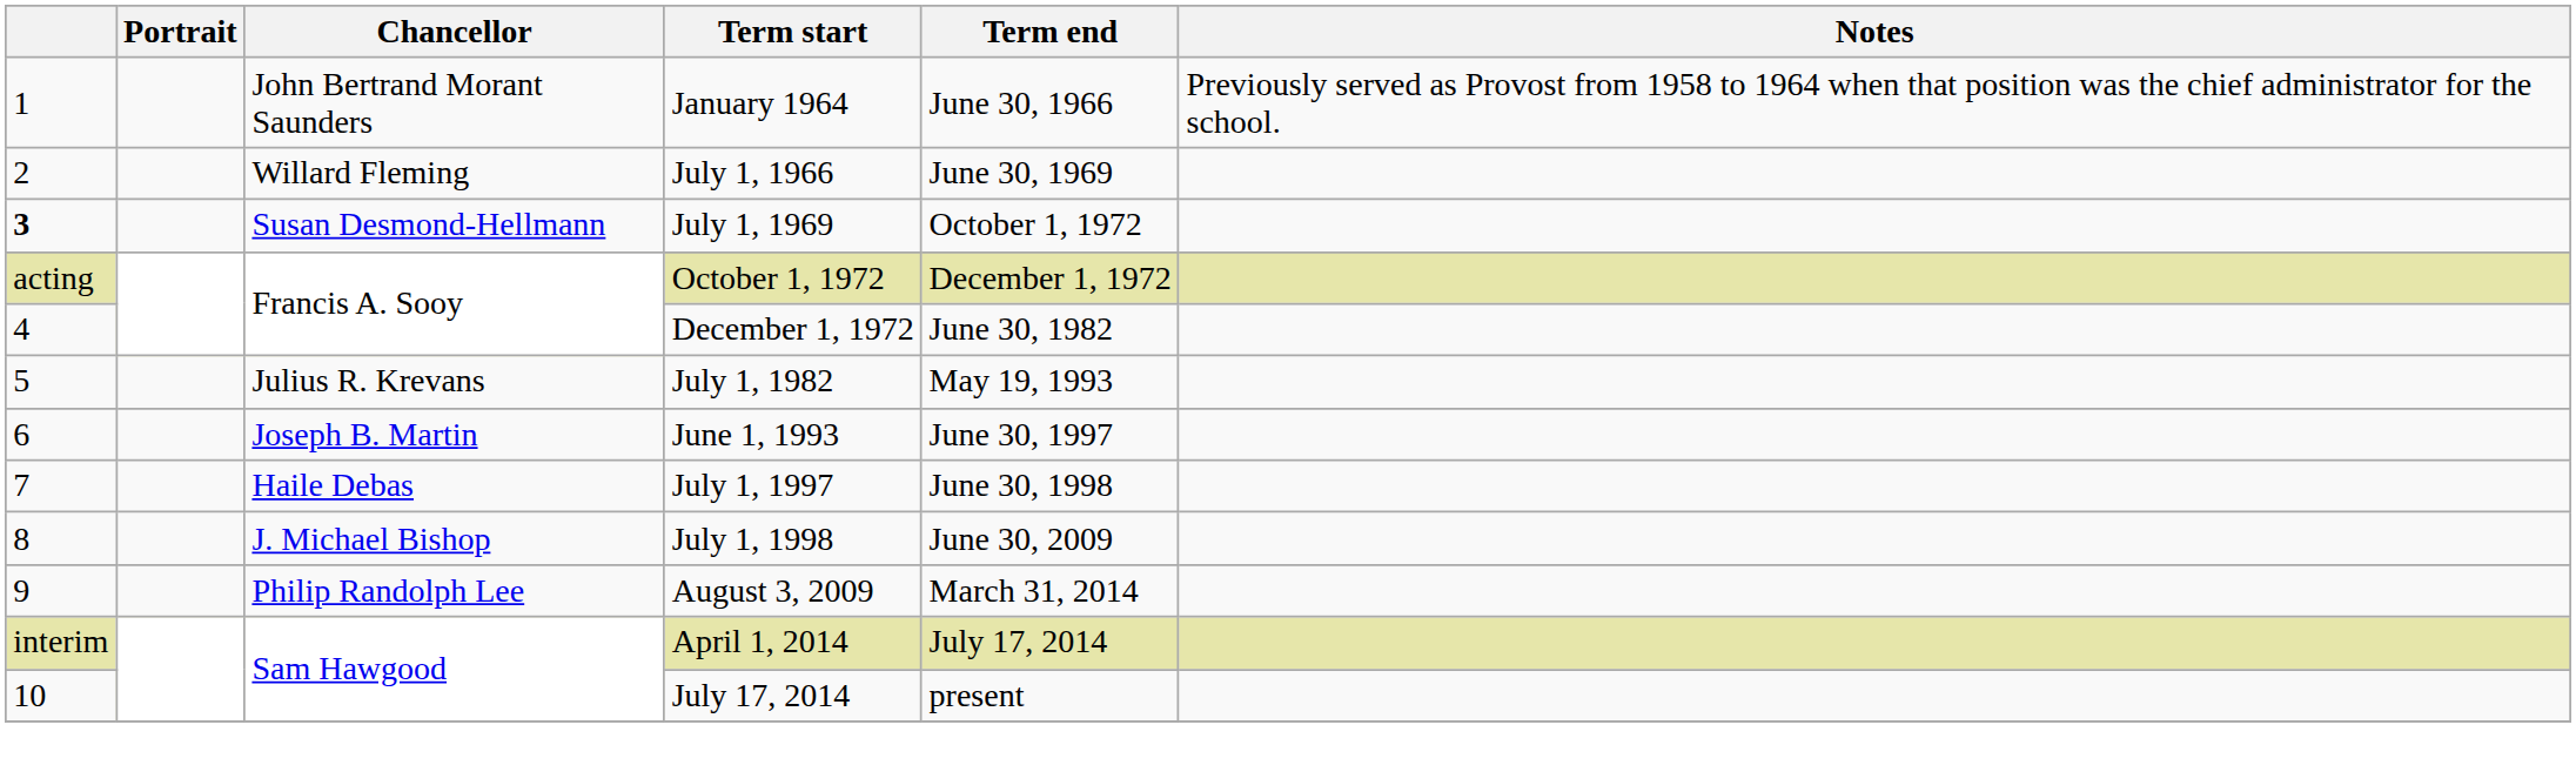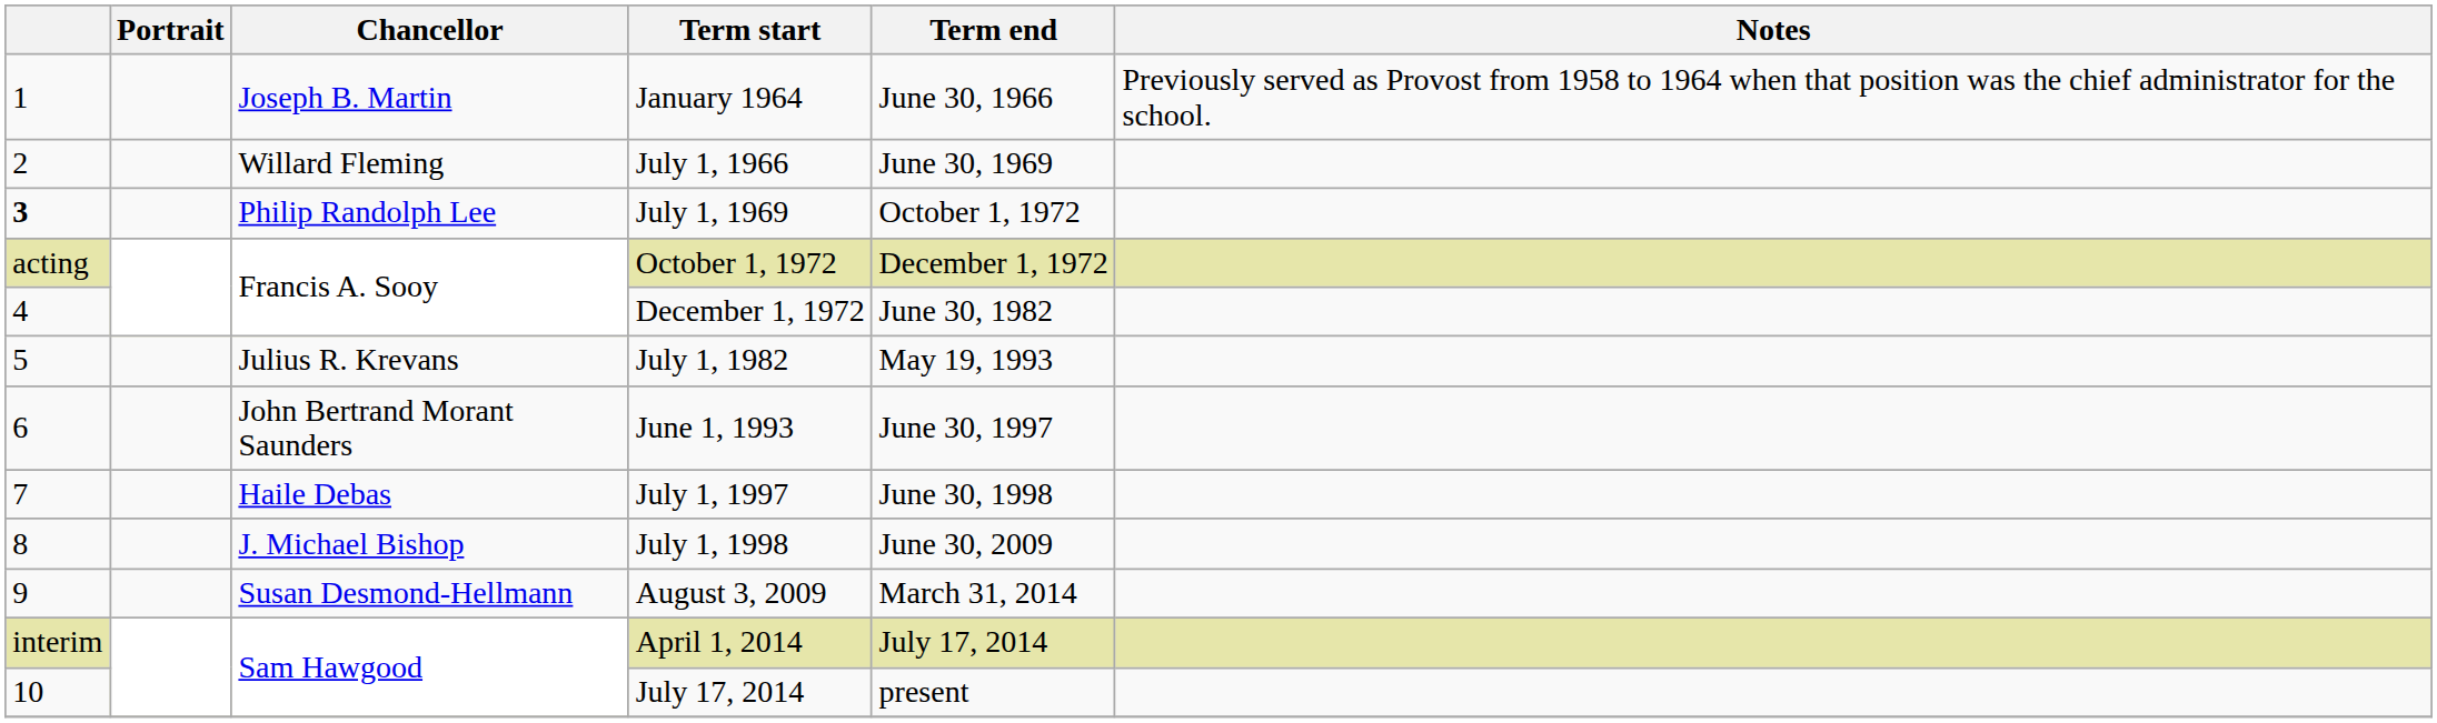 <table class=wikitable style="text-align:left">
 <tr>
 <th></th>
 <th>Portrait</th>
 <th>Chancellor</th>
 <th>Term start</th>
 <th>Term end</th>
 <th>Notes</th>
 </tr>
 <tr>
 <td>1</td>
 <td></td>
-<td>John Bertrand  Morant Saunders</td>
+<td><a href='#'>Joseph B. Martin</a></td>
 <td>January 1964</td>
 <td>June 30, 1966</td>
 <td>Previously served as Provost from 1958 to 1964 when that position was the chief administrator for the school.</td>
 </tr>
 <tr>
 <td>2</td>
 <td></td>
 <td>Willard Fleming</td>
 <td>July 1, 1966</td>
 <td>June 30, 1969</td>
 <td></td>
 </tr>
 <tr>
 <td><strong>3</strong></td>
 <td></td>
-<td><a href='#'>Susan Desmond-Hellmann</a></td>
+<td><a href='#'>Philip Randolph Lee</a></td>
 <td>July 1, 1969</td>
 <td>October 1, 1972</td>
 <td></td>
 </tr>
 <tr bgcolor="#e6e6aa">
 <td>acting</td>
 <td rowspan="2" bgcolor="#ffffff"></td>
 <td rowspan="2" bgcolor="#ffffff">Francis A. Sooy</td>
 <td>October 1, 1972</td>
 <td nowrap>December 1, 1972</td>
 <td></td>
 </tr>
 <tr>
 <td>4</td>
 <td nowrap>December 1, 1972</td>
 <td>June 30, 1982</td>
 <td></td>
 </tr>
 <tr>
 <td>5</td>
 <td></td>
 <td>Julius R. Krevans</td>
 <td>July 1, 1982</td>
 <td>May 19, 1993</td>
 <td></td>
 </tr>
 <tr>
 <td>6</td>
 <td></td>
-<td><a href='#'>Joseph B. Martin</a></td>
+<td>John Bertrand  Morant Saunders</td>
 <td>June 1, 1993</td>
 <td>June 30, 1997</td>
 <td></td>
 </tr>
 <tr>
 <td>7</td>
 <td></td>
 <td><a href='#'>Haile Debas</a></td>
 <td>July 1, 1997</td>
 <td>June 30, 1998</td>
 <td></td>
 </tr>
 <tr>
 <td>8</td>
 <td></td>
 <td><a href='#'>J. Michael Bishop</a></td>
 <td>July 1, 1998</td>
 <td>June 30, 2009</td>
 <td></td>
 </tr>
 <tr>
 <td>9</td>
 <td></td>
-<td><a href='#'>Philip Randolph Lee</a></td>
+<td><a href='#'>Susan Desmond-Hellmann</a></td>
 <td>August 3, 2009</td>
 <td>March 31, 2014</td>
 <td></td>
 </tr>
 <tr bgcolor="#e6e6aa">
 <td>interim</td>
 <td rowspan="2" bgcolor="#ffffff"></td>
 <td rowspan="2" bgcolor="#ffffff"><a href='#'>Sam Hawgood</a></td>
 <td>April 1, 2014</td>
 <td>July 17, 2014</td>
 <td></td>
 </tr>
 <tr>
 <td>10</td>
 <td>July 17, 2014</td>
 <td>present</td>
 <td></td>
 </tr>
 <tr>
 </tr>
 </table>
